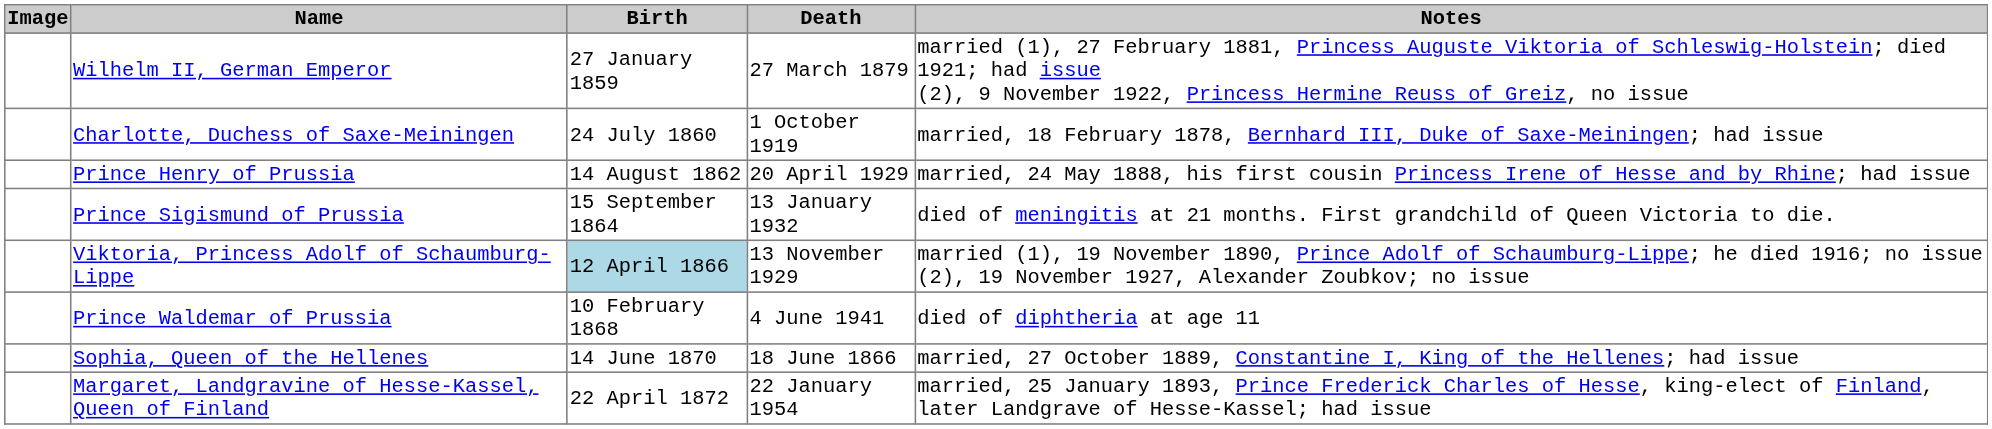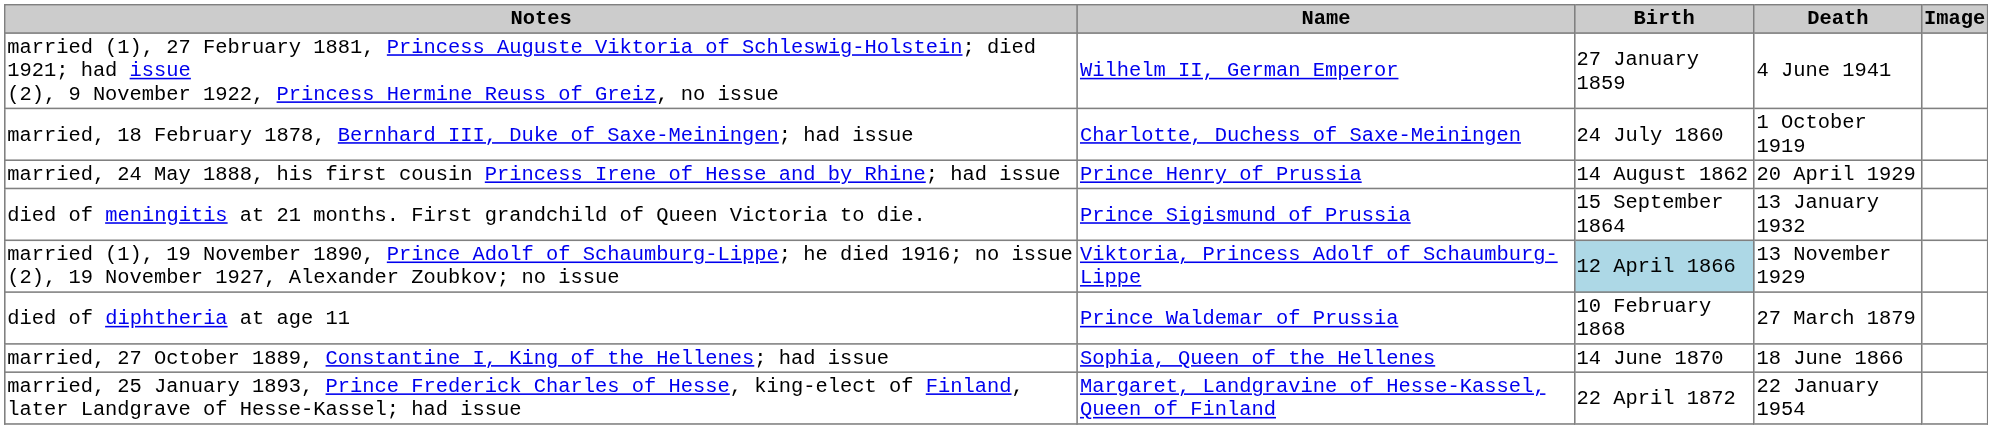 <table border="1" style="border-collapse: collapse;">
 <tr style="background:#ccc;">
-<th>Image</th>
+<th>Notes</th>
 <th>Name</th>
 <th>Birth</th>
 <th>Death</th>
-<th>Notes</th>
+<th>Image</th>
 </tr>
 <tr>
-<td align=center></td>
+<td>married (1), 27 February 1881, <a href='#'>Princess Auguste Viktoria of Schleswig-Holstein</a>; died 1921; had <a href='#'>issue</a><br>(2), 9 November 1922, <a href='#'>Princess Hermine Reuss of Greiz</a>, no issue</td>
 <td><a href='#'>Wilhelm II, German Emperor</a></td>
 <td>27 January 1859</td>
-<td>27 March 1879</td>
-<td>married (1), 27 February 1881, <a href='#'>Princess Auguste Viktoria of Schleswig-Holstein</a>; died 1921; had <a href='#'>issue</a><br>(2), 9 November 1922, <a href='#'>Princess Hermine Reuss of Greiz</a>, no issue</td>
+<td>4 June 1941</td>
+<td align=center></td>
 </tr>
 <tr>
-<td align=center></td>
+<td>married, 18 February 1878, <a href='#'>Bernhard III, Duke of Saxe-Meiningen</a>; had issue</td>
 <td><a href='#'>Charlotte, Duchess of Saxe-Meiningen</a></td>
 <td>24 July 1860</td>
 <td>1 October 1919</td>
-<td>married, 18 February 1878, <a href='#'>Bernhard III, Duke of Saxe-Meiningen</a>; had issue</td>
+<td align=center></td>
 </tr>
 <tr>
-<td align=center></td>
+<td>married, 24 May 1888, his first cousin <a href='#'>Princess Irene of Hesse and by Rhine</a>; had issue</td>
 <td><a href='#'>Prince Henry of Prussia</a></td>
 <td>14 August 1862</td>
 <td>20 April 1929</td>
-<td>married, 24 May 1888, his first cousin <a href='#'>Princess Irene of Hesse and by Rhine</a>; had issue</td>
+<td align=center></td>
 </tr>
 <tr>
-<td align=center></td>
+<td>died of <a href='#'>meningitis</a> at 21 months. First grandchild of Queen Victoria to die.</td>
 <td><a href='#'>Prince Sigismund of Prussia</a></td>
 <td>15 September 1864</td>
 <td>13 January 1932</td>
-<td>died of <a href='#'>meningitis</a> at 21 months. First grandchild of Queen Victoria to die.</td>
+<td align=center></td>
 </tr>
 <tr>
-<td align=center></td>
+<td>married (1), 19 November 1890, <a href='#'>Prince Adolf of Schaumburg-Lippe</a>; he died 1916; no issue<br>(2), 19 November 1927, Alexander Zoubkov; no issue</td>
 <td><a href='#'>Viktoria, Princess Adolf of Schaumburg-Lippe</a></td>
 <td style="background: lightblue;">12 April 1866</td>
 <td>13 November 1929</td>
-<td>married (1), 19 November 1890, <a href='#'>Prince Adolf of Schaumburg-Lippe</a>; he died 1916; no issue<br>(2), 19 November 1927, Alexander Zoubkov; no issue</td>
+<td align=center></td>
 </tr>
 <tr>
-<td align=center></td>
+<td>died of <a href='#'>diphtheria</a> at age 11</td>
 <td><a href='#'>Prince Waldemar of Prussia</a></td>
 <td>10 February 1868</td>
-<td>4 June 1941</td>
-<td>died of <a href='#'>diphtheria</a> at age 11</td>
+<td>27 March 1879</td>
+<td align=center></td>
 </tr>
 <tr>
-<td align=center></td>
+<td>married, 27 October 1889, <a href='#'>Constantine I, King of the Hellenes</a>; had issue</td>
 <td><a href='#'>Sophia, Queen of the Hellenes</a></td>
 <td>14 June 1870</td>
 <td>18 June 1866</td>
-<td>married, 27 October 1889, <a href='#'>Constantine I, King of the Hellenes</a>; had issue</td>
+<td align=center></td>
 </tr>
 <tr>
-<td align=center></td>
+<td>married, 25 January 1893, <a href='#'>Prince Frederick Charles of Hesse</a>, king-elect of <a href='#'>Finland</a>, later Landgrave of Hesse-Kassel; had issue</td>
 <td><a href='#'>Margaret, Landgravine of Hesse-Kassel, Queen of Finland</a></td>
 <td>22 April 1872</td>
 <td>22 January 1954</td>
-<td>married, 25 January 1893, <a href='#'>Prince Frederick Charles of Hesse</a>, king-elect of <a href='#'>Finland</a>, later Landgrave of Hesse-Kassel; had issue</td>
+<td align=center></td>
 </tr>
 </table>
